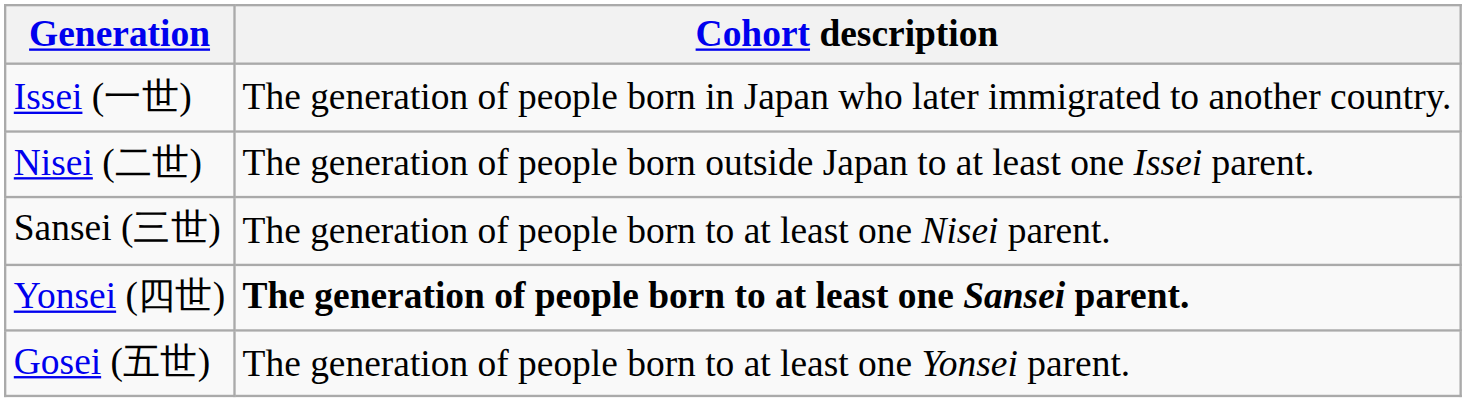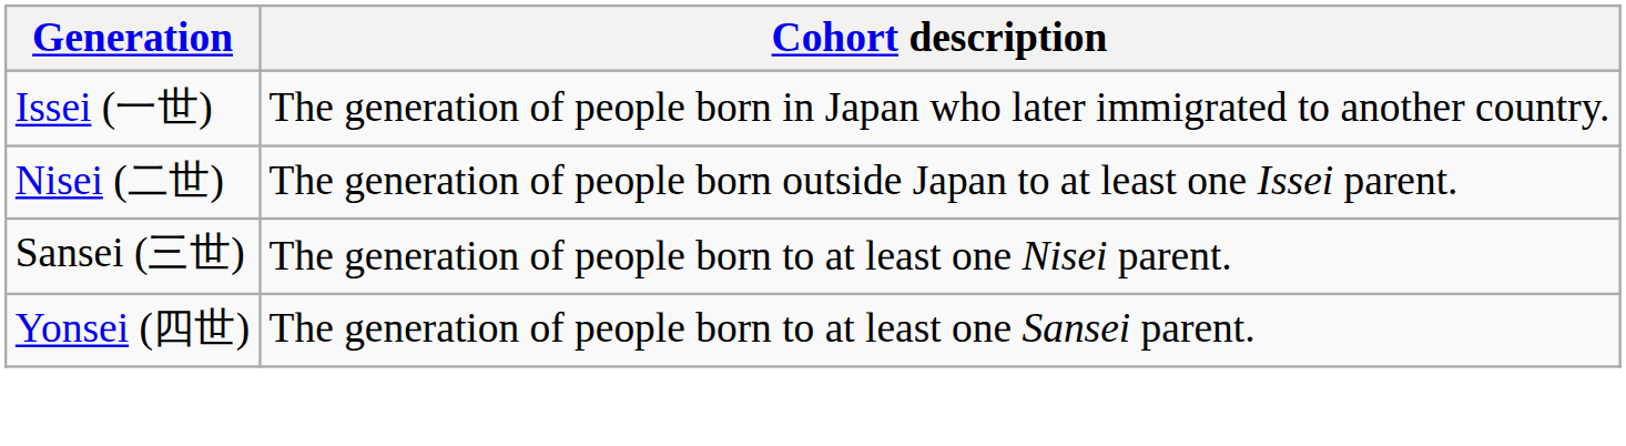 <table class="wikitable ">
 <tr>
 <th><a href='#'>Generation</a></th>
 <th><a href='#'>Cohort</a> description</th>
 </tr>
 <tr>
 <td><a href='#'>Issei</a> (一世)</td>
 <td>The generation of people born in Japan who later immigrated to another country.</td>
 </tr>
 <tr>
 <td><a href='#'>Nisei</a> (二世)</td>
 <td>The generation of people born outside Japan to at least one <em>Issei</em> parent.</td>
 </tr>
 <tr>
 <td>Sansei (三世)</td>
 <td>The generation of people born to at least one <em>Nisei</em> parent.</td>
 </tr>
 <tr>
 <td><a href='#'>Yonsei</a> (四世)</td>
-<td><strong>The generation of people born to at least one <em>Sansei</em> parent.</strong></td>
-</tr>
-<tr>
-<td><a href='#'>Gosei</a> (五世)</td>
-<td>The generation of people born to at least one <em>Yonsei</em> parent.</td>
+<td>The generation of people born to at least one <em>Sansei</em> parent.</td>
 </tr>
 </table>
